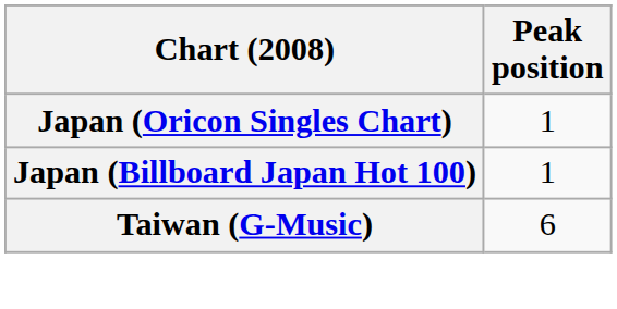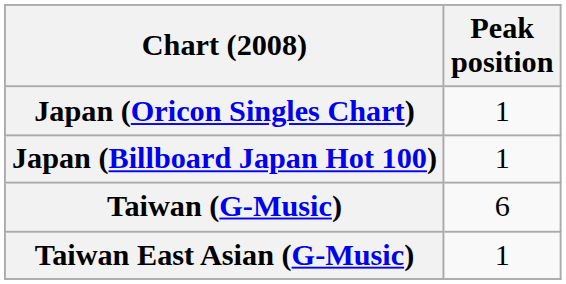 <table class="wikitable sortable plainrowheaders" style="text-align:center">
 <tr>
 <th scope="col">Chart (2008)</th>
 <th scope="col">Peak<br> position</th>
 </tr>
 <tr>
 <th scope="row">Japan (<a href='#'>Oricon Singles Chart</a>)</th>
 <td>1</td>
 </tr>
 <tr>
 <th scope="row">Japan (<a href='#'>Billboard Japan Hot 100</a>)</th>
 <td>1</td>
 </tr>
 <tr>
 <th scope="row">Taiwan (<a href='#'>G-Music</a>)</th>
 <td>6</td>
 </tr>
+<tr>
+<th scope="row">Taiwan East Asian (<a href='#'>G-Music</a>)</th>
+<td>1</td>
+</tr>
 </table>
